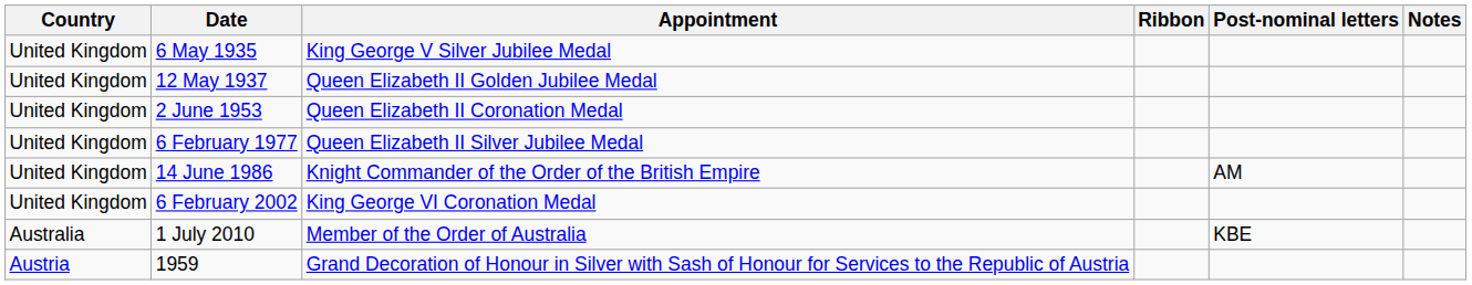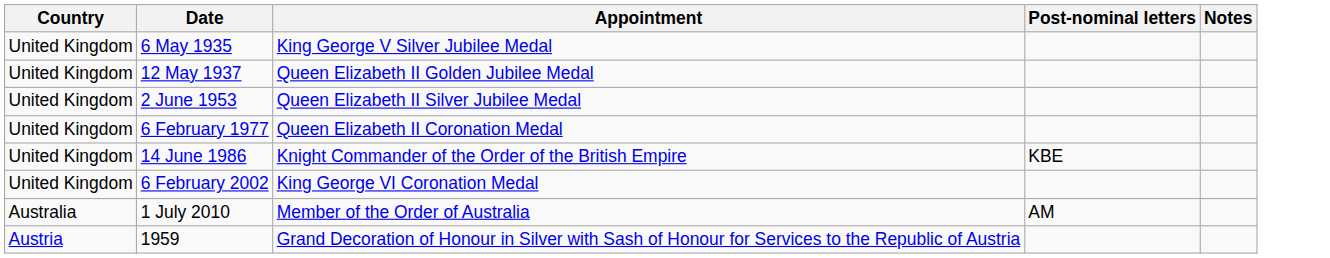 <table class="wikitable sortable">
 <tr>
 <th>Country</th>
 <th>Date</th>
 <th>Appointment</th>
-<th>Ribbon</th>
 <th>Post-nominal letters</th>
 <th>Notes</th>
 </tr>
 <tr>
 <td>United Kingdom</td>
 <td><a href='#'>6 May 1935</a></td>
 <td><a href='#'>King George V Silver Jubilee Medal</a></td>
 <td></td>
 <td></td>
-<td></td>
 </tr>
 <tr>
 <td>United Kingdom</td>
 <td><a href='#'>12 May 1937</a></td>
 <td><a href='#'>Queen Elizabeth II Golden Jubilee Medal</a></td>
 <td></td>
 <td></td>
-<td></td>
 </tr>
 <tr>
 <td>United Kingdom</td>
 <td><a href='#'>2 June 1953</a></td>
-<td><a href='#'>Queen Elizabeth II Coronation Medal</a></td>
-<td></td>
+<td><a href='#'>Queen Elizabeth II Silver Jubilee Medal</a></td>
 <td></td>
 <td></td>
 </tr>
 <tr>
 <td>United Kingdom</td>
 <td><a href='#'>6 February 1977</a></td>
-<td><a href='#'>Queen Elizabeth II Silver Jubilee Medal</a></td>
-<td></td>
+<td><a href='#'>Queen Elizabeth II Coronation Medal</a></td>
 <td></td>
 <td></td>
 </tr>
 <tr>
 <td>United Kingdom</td>
 <td><a href='#'>14 June 1986</a></td>
 <td><a href='#'>Knight Commander of the Order of the British Empire</a></td>
-<td></td>
-<td>AM</td>
+<td>KBE</td>
 <td></td>
 </tr>
 <tr>
 <td>United Kingdom</td>
 <td><a href='#'>6 February 2002</a></td>
 <td><a href='#'>King George VI Coronation Medal</a></td>
 <td></td>
 <td></td>
-<td></td>
 </tr>
 <tr>
 <td>Australia</td>
 <td>1 July 2010</td>
 <td><a href='#'>Member of the Order of Australia</a></td>
-<td></td>
-<td>KBE</td>
+<td>AM</td>
 <td></td>
 </tr>
 <tr>
 <td><a href='#'>Austria</a></td>
 <td>1959</td>
 <td><a href='#'>Grand Decoration of Honour in Silver with Sash of Honour for Services to the Republic of Austria</a></td>
 <td></td>
 <td></td>
-<td></td>
 </tr>
 </table>
